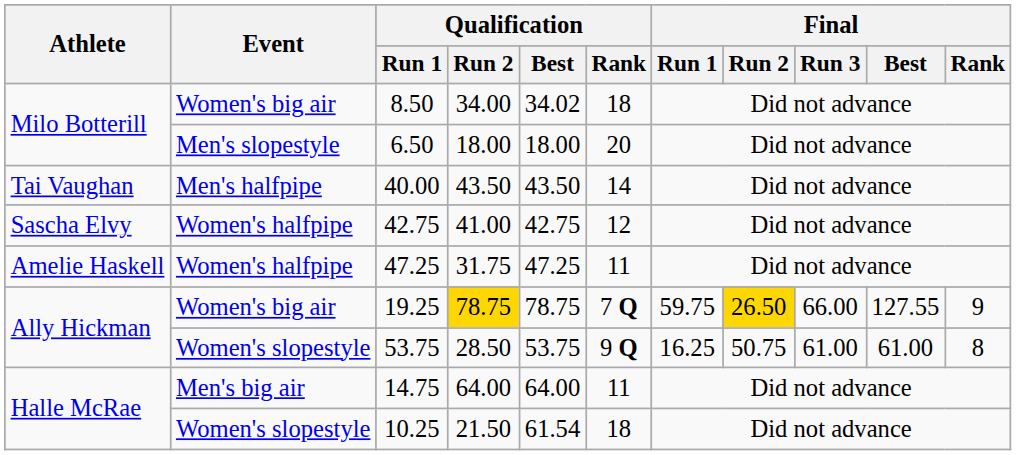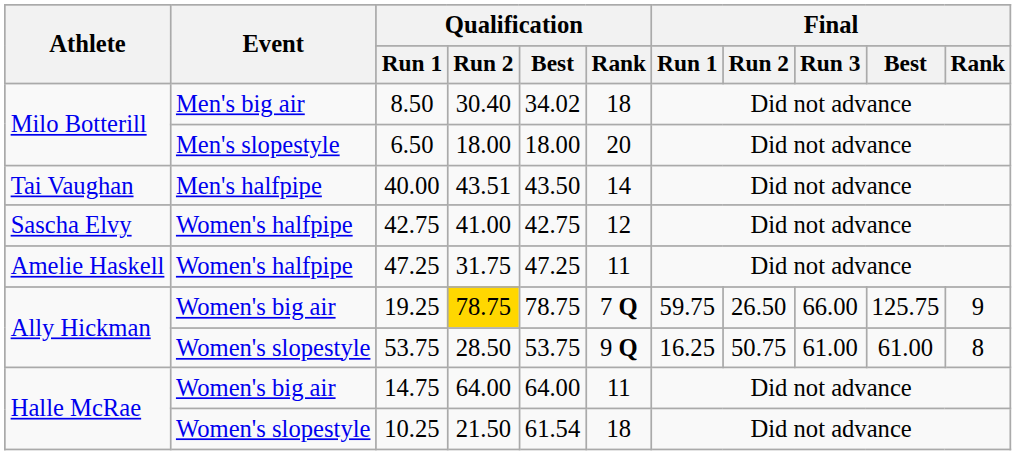 <table class="wikitable" style="font-size:90%">
 <tr>
 <th rowspan=2>Athlete</th>
 <th rowspan=2>Event</th>
 <th colspan=4>Qualification</th>
 <th colspan=5>Final</th>
 </tr>
 <tr style="font-size:95%">
 <th>Run 1</th>
 <th>Run 2</th>
 <th>Best</th>
 <th>Rank</th>
 <th>Run 1</th>
 <th>Run 2</th>
 <th>Run 3</th>
 <th>Best</th>
 <th>Rank</th>
 </tr>
 <tr align=center>
 <td align=left rowspan=2><a href='#'>Milo Botterill</a></td>
-<td align=left><a href='#'>Women's big air</a></td>
+<td align=left><a href='#'>Men's big air</a></td>
 <td>8.50</td>
-<td>34.00</td>
+<td>30.40</td>
 <td>34.02</td>
 <td>18</td>
 <td colspan=5>Did not advance</td>
 </tr>
 <tr align=center>
 <td align=left><a href='#'>Men's slopestyle</a></td>
 <td>6.50</td>
 <td>18.00</td>
 <td>18.00</td>
 <td>20</td>
 <td colspan=5>Did not advance</td>
 </tr>
 <tr align=center>
 <td align=left><a href='#'>Tai Vaughan</a></td>
 <td align=left><a href='#'>Men's halfpipe</a></td>
 <td>40.00</td>
-<td>43.50</td>
+<td>43.51</td>
 <td>43.50</td>
 <td>14</td>
 <td colspan=5>Did not advance</td>
 </tr>
 <tr align=center>
 <td align=left><a href='#'>Sascha Elvy</a></td>
 <td align=left><a href='#'>Women's halfpipe</a></td>
 <td>42.75</td>
 <td>41.00</td>
 <td>42.75</td>
 <td>12</td>
 <td colspan=5>Did not advance</td>
 </tr>
 <tr align=center>
 <td align=left><a href='#'>Amelie Haskell</a></td>
 <td align=left><a href='#'>Women's halfpipe</a></td>
 <td>47.25</td>
 <td>31.75</td>
 <td>47.25</td>
 <td>11</td>
 <td colspan=5>Did not advance</td>
 </tr>
 <tr align=center>
 <td align=left rowspan=2><a href='#'>Ally Hickman</a></td>
 <td align=left><a href='#'>Women's big air</a></td>
 <td>19.25</td>
 <td style="background: gold;">78.75</td>
 <td>78.75</td>
 <td>7 <strong>Q</strong></td>
 <td>59.75</td>
-<td style="background: gold;">26.50</td>
+<td>26.50</td>
 <td>66.00</td>
-<td>127.55</td>
+<td>125.75</td>
 <td>9</td>
 </tr>
 <tr align=center>
 <td align=left><a href='#'>Women's slopestyle</a></td>
 <td>53.75</td>
 <td>28.50</td>
 <td>53.75</td>
 <td>9 <strong>Q</strong></td>
 <td>16.25</td>
 <td>50.75</td>
 <td>61.00</td>
 <td>61.00</td>
 <td>8</td>
 </tr>
 <tr align=center>
 <td align=left rowspan=2><a href='#'>Halle McRae</a></td>
-<td align=left><a href='#'>Men's big air</a></td>
+<td align=left><a href='#'>Women's big air</a></td>
 <td>14.75</td>
 <td>64.00</td>
 <td>64.00</td>
 <td>11</td>
 <td colspan=5>Did not advance</td>
 </tr>
 <tr align=center>
 <td align=left><a href='#'>Women's slopestyle</a></td>
 <td>10.25</td>
 <td>21.50</td>
 <td>61.54</td>
 <td>18</td>
 <td colspan=5>Did not advance</td>
 </tr>
 </table>
